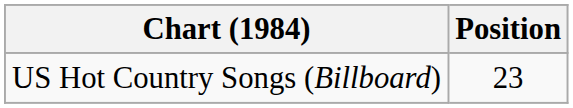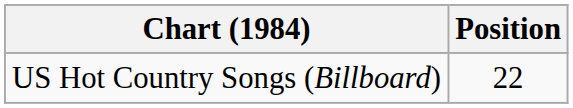 <table class="wikitable">
 <tr>
 <th>Chart (1984)</th>
 <th>Position</th>
 </tr>
 <tr>
 <td>US Hot Country Songs (<em>Billboard</em>)</td>
-<td align="center">23</td>
+<td align="center">22</td>
 </tr>
 </table>
